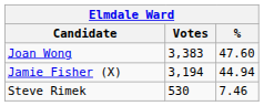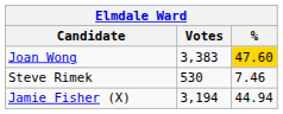 <table class="wikitable">
 <tr>
 <th colspan="3"><a href='#'>Elmdale Ward</a></th>
 </tr>
 <tr>
 <th style="width: 170px">Candidate</th>
 <th style="width: 50px">Votes</th>
 <th style="width: 40px">%</th>
 </tr>
 <tr>
 <td><a href='#'>Joan Wong</a></td>
 <td>3,383</td>
-<td>47.60</td>
+<td style="background: gold;">47.60</td>
+</tr>
+<tr>
+<td>Steve Rimek</td>
+<td>530</td>
+<td>7.46</td>
 </tr>
 <tr>
 <td><a href='#'>Jamie Fisher</a> (X)</td>
 <td>3,194</td>
 <td>44.94</td>
 </tr>
-<tr>
-<td>Steve Rimek</td>
-<td>530</td>
-<td>7.46</td>
-</tr>
 </table>
